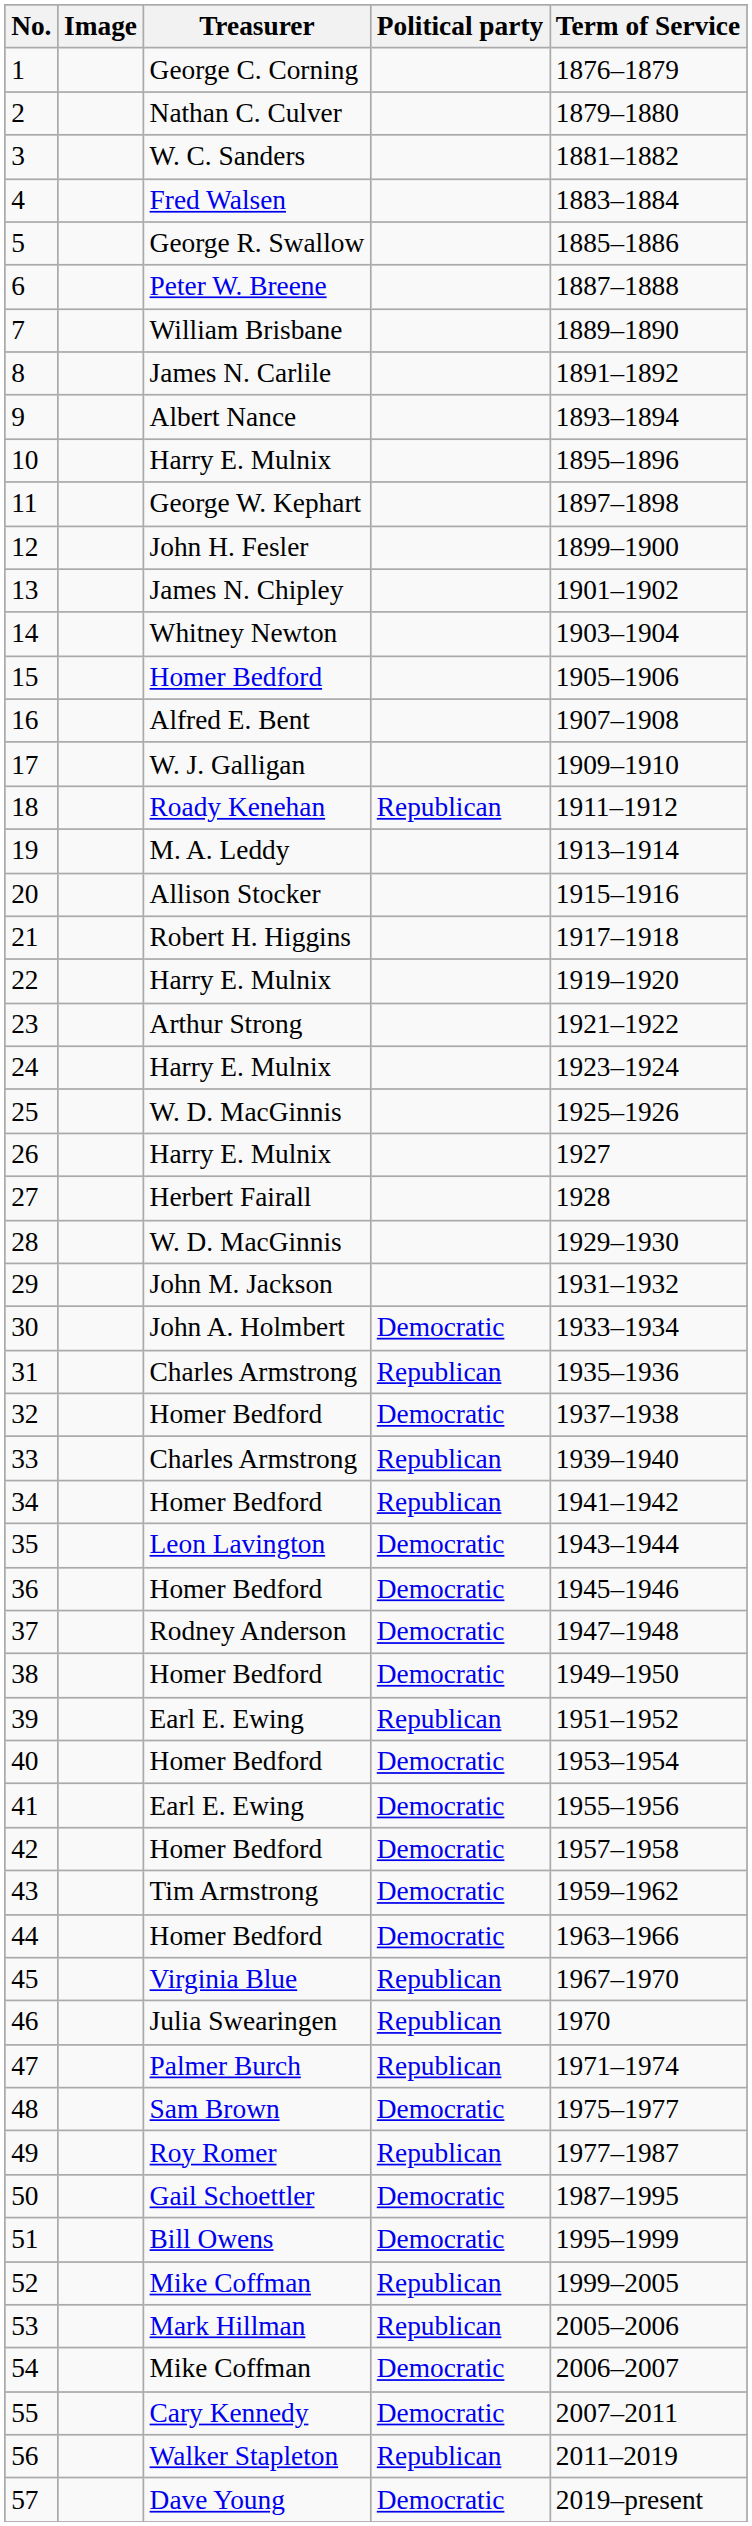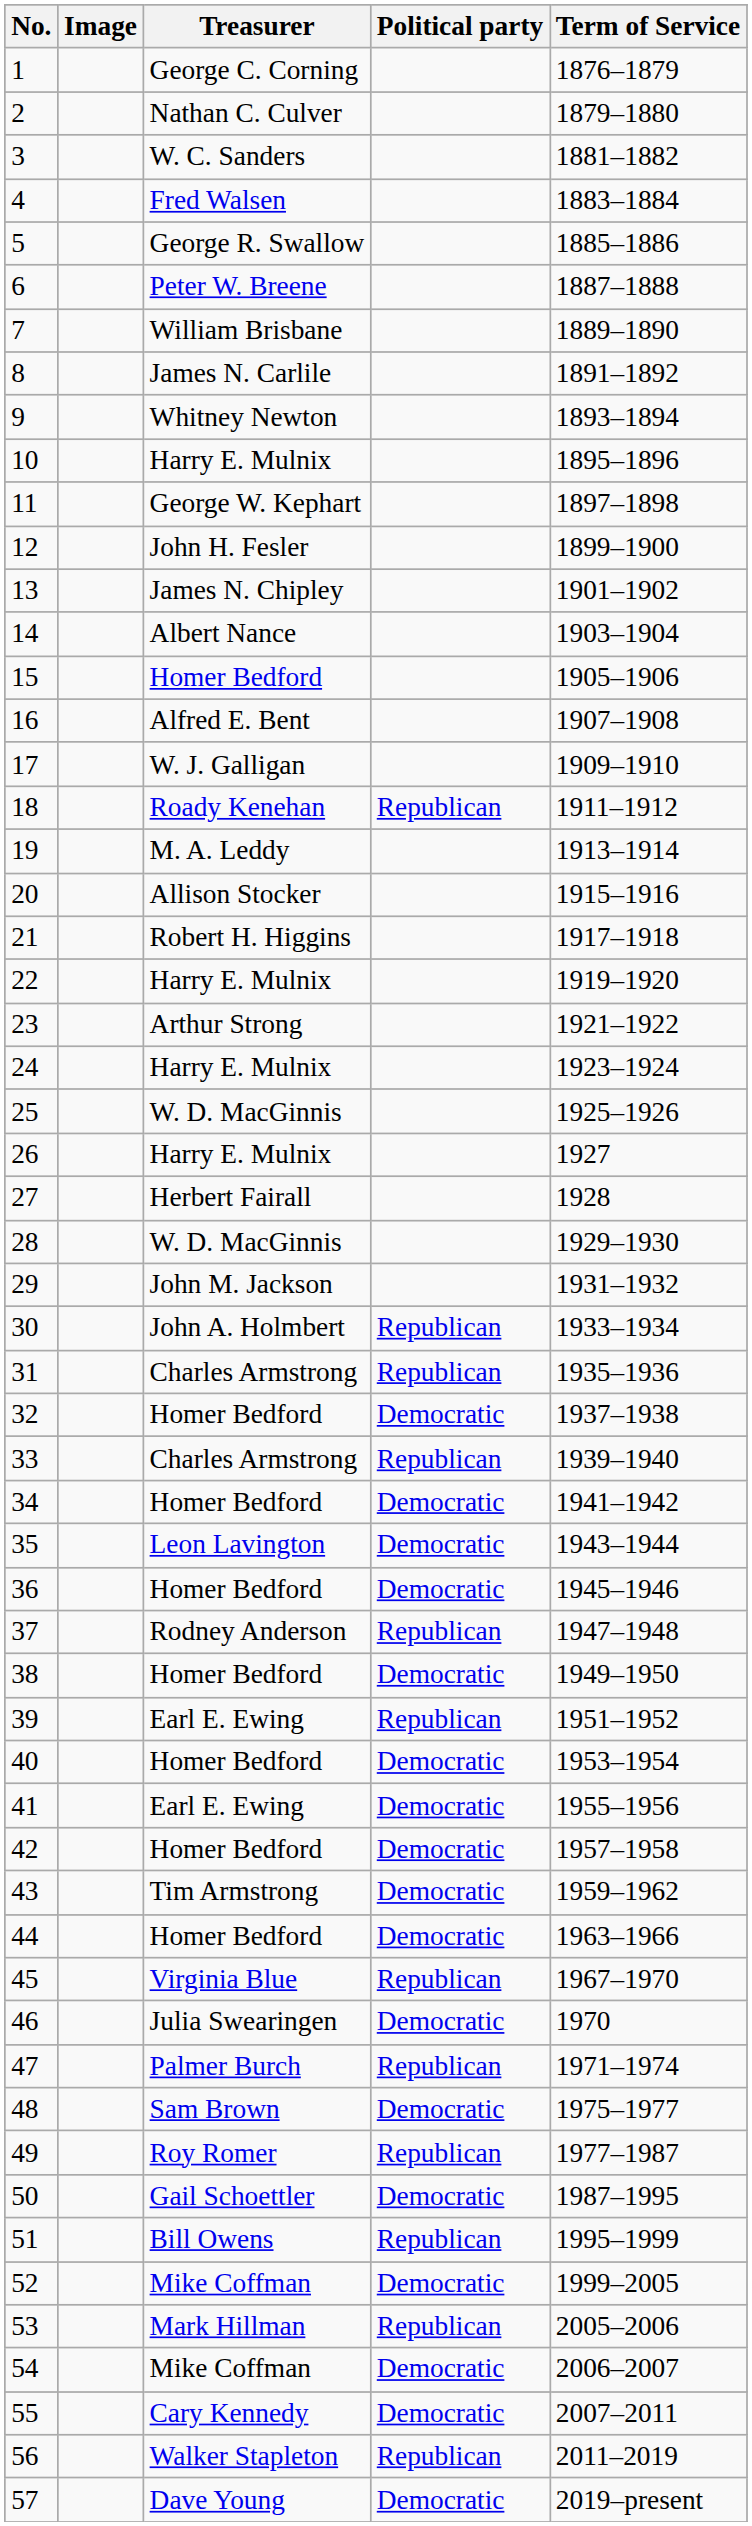 <table class=wikitable>
 <tr>
 <th>No.</th>
 <th>Image</th>
 <th>Treasurer</th>
 <th>Political party</th>
 <th>Term of Service</th>
 </tr>
 <tr>
 <td>1</td>
 <td></td>
 <td>George C. Corning</td>
 <td></td>
 <td>1876–1879</td>
 </tr>
 <tr>
 <td>2</td>
 <td></td>
 <td>Nathan C. Culver</td>
 <td></td>
 <td>1879–1880</td>
 </tr>
 <tr>
 <td>3</td>
 <td></td>
 <td>W. C. Sanders</td>
 <td></td>
 <td>1881–1882</td>
 </tr>
 <tr>
 <td>4</td>
 <td></td>
 <td><a href='#'>Fred Walsen</a></td>
 <td></td>
 <td>1883–1884</td>
 </tr>
 <tr>
 <td>5</td>
 <td></td>
 <td>George R. Swallow</td>
 <td></td>
 <td>1885–1886</td>
 </tr>
 <tr>
 <td>6</td>
 <td></td>
 <td><a href='#'>Peter W. Breene</a></td>
 <td></td>
 <td>1887–1888</td>
 </tr>
 <tr>
 <td>7</td>
 <td></td>
 <td>William Brisbane</td>
 <td></td>
 <td>1889–1890</td>
 </tr>
 <tr>
 <td>8</td>
 <td></td>
 <td>James N. Carlile</td>
 <td></td>
 <td>1891–1892</td>
 </tr>
 <tr>
 <td>9</td>
 <td></td>
-<td>Albert Nance</td>
+<td>Whitney Newton</td>
 <td></td>
 <td>1893–1894</td>
 </tr>
 <tr>
 <td>10</td>
 <td></td>
 <td>Harry E. Mulnix</td>
 <td></td>
 <td>1895–1896</td>
 </tr>
 <tr>
 <td>11</td>
 <td></td>
 <td>George W. Kephart</td>
 <td></td>
 <td>1897–1898</td>
 </tr>
 <tr>
 <td>12</td>
 <td></td>
 <td>John H. Fesler</td>
 <td></td>
 <td>1899–1900</td>
 </tr>
 <tr>
 <td>13</td>
 <td></td>
 <td>James N. Chipley</td>
 <td></td>
 <td>1901–1902</td>
 </tr>
 <tr>
 <td>14</td>
 <td></td>
-<td>Whitney Newton</td>
+<td>Albert Nance</td>
 <td></td>
 <td>1903–1904</td>
 </tr>
 <tr>
 <td>15</td>
 <td></td>
 <td><a href='#'>Homer Bedford</a></td>
 <td></td>
 <td>1905–1906</td>
 </tr>
 <tr>
 <td>16</td>
 <td></td>
 <td>Alfred E. Bent</td>
 <td></td>
 <td>1907–1908</td>
 </tr>
 <tr>
 <td>17</td>
 <td></td>
 <td>W. J. Galligan</td>
 <td></td>
 <td>1909–1910</td>
 </tr>
 <tr>
 <td>18</td>
 <td></td>
 <td><a href='#'>Roady Kenehan</a></td>
 <td><a href='#'>Republican</a></td>
 <td>1911–1912</td>
 </tr>
 <tr>
 <td>19</td>
 <td></td>
 <td>M. A. Leddy</td>
 <td></td>
 <td>1913–1914</td>
 </tr>
 <tr>
 <td>20</td>
 <td></td>
 <td>Allison Stocker</td>
 <td></td>
 <td>1915–1916</td>
 </tr>
 <tr>
 <td>21</td>
 <td></td>
 <td>Robert H. Higgins</td>
 <td></td>
 <td>1917–1918</td>
 </tr>
 <tr>
 <td>22</td>
 <td></td>
 <td>Harry E. Mulnix</td>
 <td></td>
 <td>1919–1920</td>
 </tr>
 <tr>
 <td>23</td>
 <td></td>
 <td>Arthur Strong</td>
 <td></td>
 <td>1921–1922</td>
 </tr>
 <tr>
 <td>24</td>
 <td></td>
 <td>Harry E. Mulnix</td>
 <td></td>
 <td>1923–1924</td>
 </tr>
 <tr>
 <td>25</td>
 <td></td>
 <td>W. D. MacGinnis</td>
 <td></td>
 <td>1925–1926</td>
 </tr>
 <tr>
 <td>26</td>
 <td></td>
 <td>Harry E. Mulnix</td>
 <td></td>
 <td>1927</td>
 </tr>
 <tr>
 <td>27</td>
 <td></td>
 <td>Herbert Fairall</td>
 <td></td>
 <td>1928</td>
 </tr>
 <tr>
 <td>28</td>
 <td></td>
 <td>W. D. MacGinnis</td>
 <td></td>
 <td>1929–1930</td>
 </tr>
 <tr>
 <td>29</td>
 <td></td>
 <td>John M. Jackson</td>
 <td></td>
 <td>1931–1932</td>
 </tr>
 <tr>
 <td>30</td>
 <td></td>
 <td>John A. Holmbert</td>
-<td><a href='#'>Democratic</a></td>
+<td><a href='#'>Republican</a></td>
 <td>1933–1934</td>
 </tr>
 <tr>
 <td>31</td>
 <td></td>
 <td>Charles Armstrong</td>
 <td><a href='#'>Republican</a></td>
 <td>1935–1936</td>
 </tr>
 <tr>
 <td>32</td>
 <td></td>
 <td>Homer Bedford</td>
 <td><a href='#'>Democratic</a></td>
 <td>1937–1938</td>
 </tr>
 <tr>
 <td>33</td>
 <td></td>
 <td>Charles Armstrong</td>
 <td><a href='#'>Republican</a></td>
 <td>1939–1940</td>
 </tr>
 <tr>
 <td>34</td>
 <td></td>
 <td>Homer Bedford</td>
-<td><a href='#'>Republican</a></td>
+<td><a href='#'>Democratic</a></td>
 <td>1941–1942</td>
 </tr>
 <tr>
 <td>35</td>
 <td></td>
 <td><a href='#'>Leon Lavington</a></td>
 <td><a href='#'>Democratic</a></td>
 <td>1943–1944</td>
 </tr>
 <tr>
 <td>36</td>
 <td></td>
 <td>Homer Bedford</td>
 <td><a href='#'>Democratic</a></td>
 <td>1945–1946</td>
 </tr>
 <tr>
 <td>37</td>
 <td></td>
 <td>Rodney Anderson</td>
-<td><a href='#'>Democratic</a></td>
+<td><a href='#'>Republican</a></td>
 <td>1947–1948</td>
 </tr>
 <tr>
 <td>38</td>
 <td></td>
 <td>Homer Bedford</td>
 <td><a href='#'>Democratic</a></td>
 <td>1949–1950</td>
 </tr>
 <tr>
 <td>39</td>
 <td></td>
 <td>Earl E. Ewing</td>
 <td><a href='#'>Republican</a></td>
 <td>1951–1952</td>
 </tr>
 <tr>
 <td>40</td>
 <td></td>
 <td>Homer Bedford</td>
 <td><a href='#'>Democratic</a></td>
 <td>1953–1954</td>
 </tr>
 <tr>
 <td>41</td>
 <td></td>
 <td>Earl E. Ewing</td>
 <td><a href='#'>Democratic</a></td>
 <td>1955–1956</td>
 </tr>
 <tr>
 <td>42</td>
 <td></td>
 <td>Homer Bedford</td>
 <td><a href='#'>Democratic</a></td>
 <td>1957–1958</td>
 </tr>
 <tr>
 <td>43</td>
 <td></td>
 <td>Tim Armstrong</td>
 <td><a href='#'>Democratic</a></td>
 <td>1959–1962</td>
 </tr>
 <tr>
 <td>44</td>
 <td></td>
 <td>Homer Bedford</td>
 <td><a href='#'>Democratic</a></td>
 <td>1963–1966</td>
 </tr>
 <tr>
 <td>45</td>
 <td></td>
 <td><a href='#'>Virginia Blue</a></td>
 <td><a href='#'>Republican</a></td>
 <td>1967–1970</td>
 </tr>
 <tr>
 <td>46</td>
 <td></td>
 <td>Julia Swearingen</td>
-<td><a href='#'>Republican</a></td>
+<td><a href='#'>Democratic</a></td>
 <td>1970</td>
 </tr>
 <tr>
 <td>47</td>
 <td></td>
 <td><a href='#'>Palmer Burch</a></td>
 <td><a href='#'>Republican</a></td>
 <td>1971–1974</td>
 </tr>
 <tr>
 <td>48</td>
 <td></td>
 <td><a href='#'>Sam Brown</a></td>
 <td><a href='#'>Democratic</a></td>
 <td>1975–1977</td>
 </tr>
 <tr>
 <td>49</td>
 <td></td>
 <td><a href='#'>Roy Romer</a></td>
 <td><a href='#'>Republican</a></td>
 <td>1977–1987</td>
 </tr>
 <tr>
 <td>50</td>
 <td></td>
 <td><a href='#'>Gail Schoettler</a></td>
 <td><a href='#'>Democratic</a></td>
 <td>1987–1995</td>
 </tr>
 <tr>
 <td>51</td>
 <td></td>
 <td><a href='#'>Bill Owens</a></td>
-<td><a href='#'>Democratic</a></td>
+<td><a href='#'>Republican</a></td>
 <td>1995–1999</td>
 </tr>
 <tr>
 <td>52</td>
 <td></td>
 <td><a href='#'>Mike Coffman</a></td>
-<td><a href='#'>Republican</a></td>
+<td><a href='#'>Democratic</a></td>
 <td>1999–2005</td>
 </tr>
 <tr>
 <td>53</td>
 <td></td>
 <td><a href='#'>Mark Hillman</a></td>
 <td><a href='#'>Republican</a></td>
 <td>2005–2006</td>
 </tr>
 <tr>
 <td>54</td>
 <td></td>
 <td>Mike Coffman</td>
 <td><a href='#'>Democratic</a></td>
 <td>2006–2007</td>
 </tr>
 <tr>
 <td>55</td>
 <td></td>
 <td><a href='#'>Cary Kennedy</a></td>
 <td><a href='#'>Democratic</a></td>
 <td>2007–2011</td>
 </tr>
 <tr>
 <td>56</td>
 <td></td>
 <td><a href='#'>Walker Stapleton</a></td>
 <td><a href='#'>Republican</a></td>
 <td>2011–2019</td>
 </tr>
 <tr>
 <td>57</td>
 <td></td>
 <td><a href='#'>Dave Young</a></td>
 <td><a href='#'>Democratic</a></td>
 <td>2019–present</td>
 </tr>
 </table>
